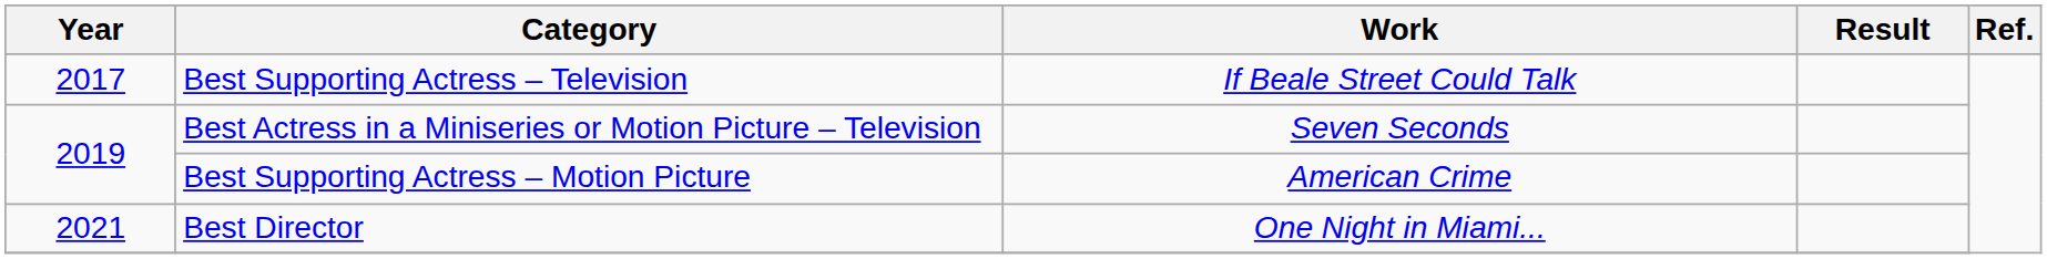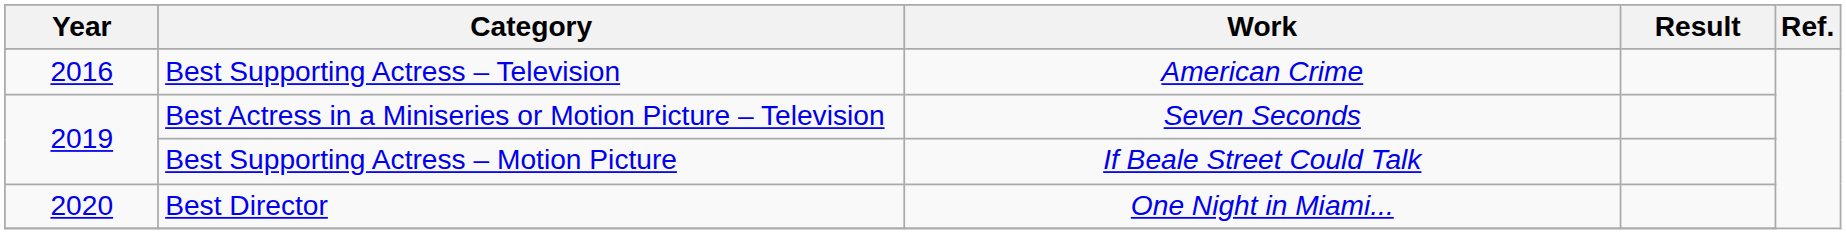 <table class=wikitable>
 <tr>
 <th scope="col" style="width:5em;">Year</th>
 <th scope="col" style="width:26em;">Category</th>
 <th scope="col" style="width:25em;">Work</th>
 <th scope="col" style="width:5em;">Result</th>
 <th>Ref.</th>
 </tr>
 <tr>
-<td align=center><a href='#'>2017</a></td>
+<td align=center><a href='#'>2016</a></td>
 <td><a href='#'>Best Supporting Actress – Television</a></td>
-<td align=center><em><a href='#'>If Beale Street Could Talk</a></em></td>
+<td align=center><em><a href='#'>American Crime</a></em></td>
 <td></td>
 <td rowspan=6></td>
 </tr>
 <tr>
 <td align=center Rowspan=2><a href='#'>2019</a></td>
 <td><a href='#'>Best Actress in a Miniseries or Motion Picture – Television</a></td>
 <td align=center><em><a href='#'>Seven Seconds</a></em></td>
 <td></td>
 </tr>
 <tr>
 <td><a href='#'>Best Supporting Actress – Motion Picture</a></td>
-<td align=center><em><a href='#'>American Crime</a></em></td>
+<td align=center><em><a href='#'>If Beale Street Could Talk</a></em></td>
 <td></td>
 </tr>
 <tr>
-<td align=center><a href='#'>2021</a></td>
+<td align=center><a href='#'>2020</a></td>
 <td><a href='#'>Best Director</a></td>
 <td align=center><em><a href='#'>One Night in Miami...</a></em></td>
 <td></td>
 </tr>
 <tr>
 </tr>
 </table>
